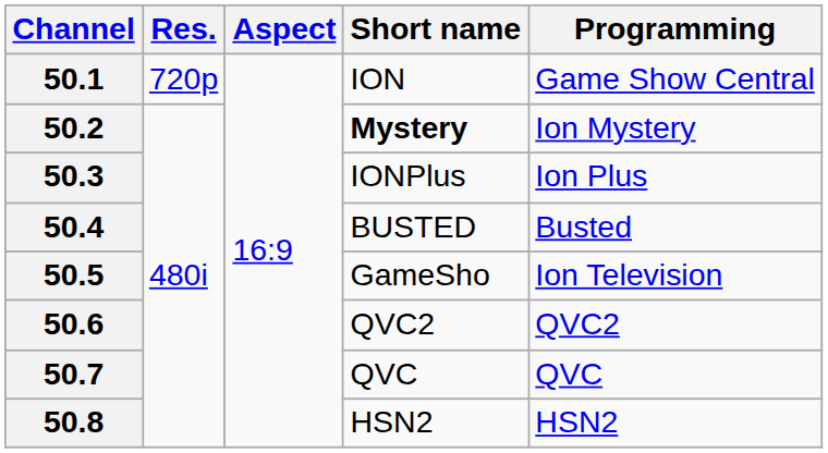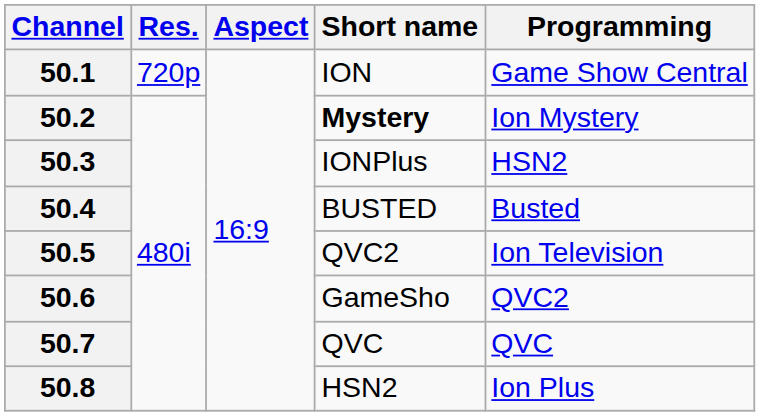 <table class="wikitable">
 <tr>
 <th scope = "col"><a href='#'>Channel</a></th>
 <th scope = "col"><a href='#'>Res.</a></th>
 <th scope = "col"><a href='#'>Aspect</a></th>
 <th scope = "col">Short name</th>
 <th scope = "col">Programming</th>
 </tr>
 <tr>
 <th scope = "row">50.1</th>
 <td><a href='#'>720p</a></td>
 <td rowspan=8><a href='#'>16:9</a></td>
 <td>ION</td>
 <td><a href='#'>Game Show Central</a></td>
 </tr>
 <tr>
 <th scope = "row">50.2</th>
 <td rowspan=7><a href='#'>480i</a></td>
 <td><strong>Mystery</strong></td>
 <td><a href='#'>Ion Mystery</a></td>
 </tr>
 <tr>
 <th scope = "row">50.3</th>
 <td>IONPlus</td>
-<td><a href='#'>Ion Plus</a></td>
+<td><a href='#'>HSN2</a></td>
 </tr>
 <tr>
 <th scope = "row">50.4</th>
 <td>BUSTED</td>
 <td><a href='#'>Busted</a></td>
 </tr>
 <tr>
 <th scope = "row">50.5</th>
-<td>GameSho</td>
+<td>QVC2</td>
 <td><a href='#'>Ion Television</a></td>
 </tr>
 <tr>
 <th scope = "row">50.6</th>
-<td>QVC2</td>
+<td>GameSho</td>
 <td><a href='#'>QVC2</a></td>
 </tr>
 <tr>
 <th scope = "row">50.7</th>
 <td>QVC</td>
 <td><a href='#'>QVC</a></td>
 </tr>
 <tr>
 <th scope = "row">50.8</th>
 <td>HSN2</td>
-<td><a href='#'>HSN2</a></td>
+<td><a href='#'>Ion Plus</a></td>
 </tr>
 </table>
